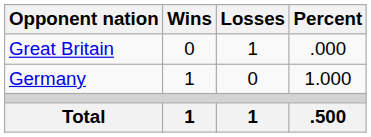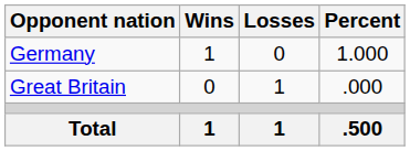 <table class=wikitable>
 <tr>
 <th>Opponent nation</th>
 <th>Wins</th>
 <th>Losses</th>
 <th>Percent</th>
 </tr>
 <tr align=center>
+<td align=left><a href='#'>Germany</a></td>
+<td>1</td>
+<td>0</td>
+<td>1.000</td>
+</tr>
+<tr align=center>
 <td align=left><a href='#'>Great Britain</a></td>
 <td>0</td>
 <td>1</td>
 <td>.000</td>
-</tr>
-<tr align=center>
-<td align=left><a href='#'>Germany</a></td>
-<td>1</td>
-<td>0</td>
-<td>1.000</td>
 </tr>
 <tr>
 <td colspan=4 bgcolor=lightgray></td>
 </tr>
 <tr>
 <th>Total</th>
 <th>1</th>
 <th>1</th>
 <th>.500</th>
 </tr>
 </table>
